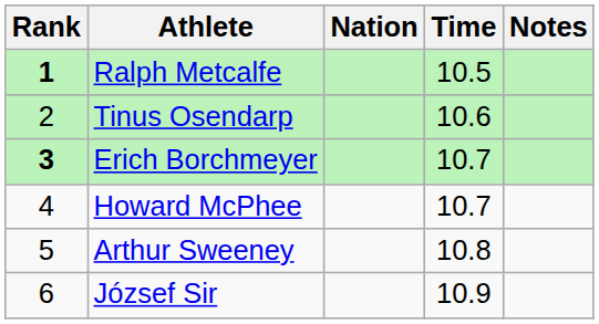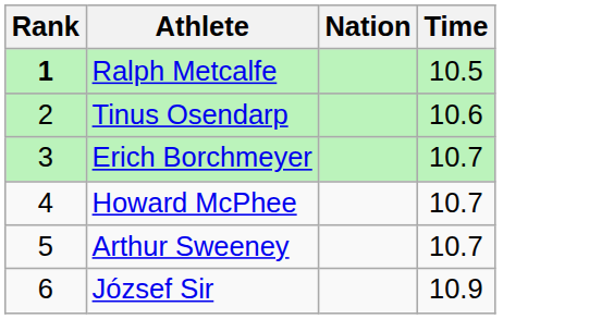 <table class="wikitable sortable" style="text-align:center">
 <tr>
 <th>Rank</th>
 <th>Athlete</th>
 <th>Nation</th>
 <th>Time</th>
-<th>Notes</th>
 </tr>
 <tr bgcolor=bbf3bb>
 <td><strong>1</strong></td>
 <td align=left><a href='#'>Ralph Metcalfe</a></td>
 <td align=left></td>
 <td>10.5</td>
-<td></td>
 </tr>
 <tr bgcolor=bbf3bb>
 <td>2</td>
 <td align=left><a href='#'>Tinus Osendarp</a></td>
 <td align=left></td>
 <td>10.6</td>
-<td></td>
 </tr>
 <tr bgcolor=bbf3bb>
-<td><strong>3</strong></td>
+<td>3</td>
 <td align=left><a href='#'>Erich Borchmeyer</a></td>
 <td align=left></td>
 <td>10.7</td>
-<td></td>
 </tr>
 <tr>
 <td>4</td>
 <td align=left><a href='#'>Howard McPhee</a></td>
 <td align=left></td>
 <td>10.7</td>
-<td></td>
 </tr>
 <tr>
 <td>5</td>
 <td align=left><a href='#'>Arthur Sweeney</a></td>
 <td align=left></td>
-<td>10.8</td>
-<td></td>
+<td>10.7</td>
 </tr>
 <tr>
 <td>6</td>
 <td align=left><a href='#'>József Sir</a></td>
 <td align=left></td>
 <td>10.9</td>
-<td></td>
 </tr>
 </table>
